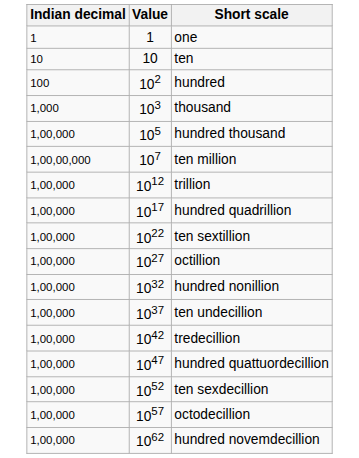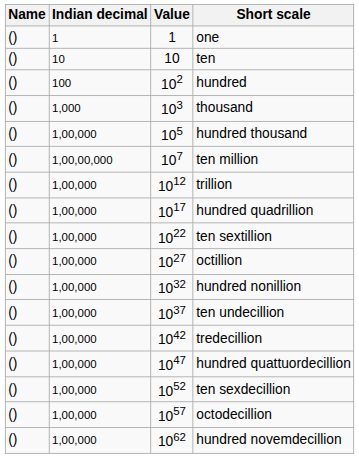 <table class="wikitable" style="clear:both;margin:1em auto;text-align:left">
 <tr>
+<th>Name</th>
 <th>Indian decimal</th>
 <th>Value</th>
 <th>Short scale</th>
 </tr>
 <tr>
+<td> (<em></em>)</td>
 <td><small>1</small></td>
 <td style="text-align:center">1</td>
 <td>one</td>
 </tr>
 <tr>
+<td> (<em></em>)</td>
 <td><small>10</small></td>
 <td style="text-align:center">10</td>
 <td>ten</td>
 </tr>
 <tr>
+<td> (<em></em>)</td>
 <td><small>100</small></td>
 <td style="text-align:center">10<sup>2</sup></td>
 <td>hundred</td>
 </tr>
 <tr>
+<td> (<em></em>)</td>
 <td><small>1,000</small></td>
 <td style="text-align:center">10<sup>3</sup></td>
 <td>thousand</td>
 </tr>
 <tr>
+<td> (<em></em>)</td>
 <td><small>1,00,000</small></td>
 <td style="text-align:center">10<sup>5</sup></td>
 <td>hundred thousand</td>
 </tr>
 <tr>
+<td> (<em></em>)<br></td>
 <td><small>1,00,00,000</small></td>
 <td style="text-align:center">10<sup>7</sup></td>
 <td>ten million</td>
 </tr>
 <tr>
+<td> (<em></em>)</td>
 <td><small>1,00,000 </small></td>
 <td style="text-align:center">10<sup>12</sup></td>
 <td>trillion</td>
 </tr>
 <tr>
+<td> (<em></em>)</td>
 <td><small>1,00,000 </small></td>
 <td style="text-align:center">10<sup>17</sup></td>
 <td>hundred quadrillion</td>
 </tr>
 <tr>
+<td> (<em></em>)</td>
 <td><small>1,00,000 </small></td>
 <td style="text-align:center">10<sup>22</sup></td>
 <td>ten sextillion</td>
 </tr>
 <tr>
+<td> (<em></em>)</td>
 <td><small>1,00,000 </small></td>
 <td style="text-align:center">10<sup>27</sup></td>
 <td>octillion</td>
 </tr>
 <tr>
+<td> (<em></em>)</td>
 <td><small>1,00,000 </small></td>
 <td style="text-align:center">10<sup>32</sup></td>
 <td>hundred nonillion</td>
 </tr>
 <tr>
+<td> (<em></em>)</td>
 <td><small>1,00,000 </small></td>
 <td style="text-align:center">10<sup>37</sup></td>
 <td>ten undecillion</td>
 </tr>
 <tr>
+<td> (<em></em>)</td>
 <td><small>1,00,000 </small></td>
 <td style="text-align:center">10<sup>42</sup></td>
 <td>tredecillion</td>
 </tr>
 <tr>
+<td> (<em></em>)</td>
 <td><small>1,00,000 </small></td>
 <td style="text-align:center">10<sup>47</sup></td>
 <td>hundred quattuordecillion</td>
 </tr>
 <tr>
+<td> (<em></em>)</td>
 <td><small>1,00,000 </small></td>
 <td style="text-align:center">10<sup>52</sup></td>
 <td>ten sexdecillion</td>
 </tr>
 <tr>
+<td> (<em></em>)</td>
 <td><small>1,00,000 </small></td>
 <td style="text-align:center">10<sup>57</sup></td>
 <td>octodecillion</td>
 </tr>
 <tr>
+<td> (<em></em>)</td>
 <td><small>1,00,000 </small></td>
 <td style="text-align:center">10<sup>62</sup></td>
 <td>hundred novemdecillion</td>
 </tr>
 </table>
